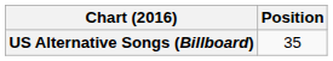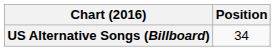 <table class="wikitable sortable plainrowheaders" style="text-align:center">
 <tr>
 <th scope="col">Chart (2016)</th>
 <th scope="col">Position</th>
 </tr>
 <tr>
 <th scope="row">US Alternative Songs (<em>Billboard</em>)</th>
-<td>35</td>
+<td>34</td>
 </tr>
 </table>
